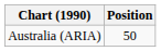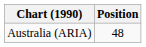 <table class="wikitable">
 <tr>
 <th>Chart (1990)</th>
 <th>Position</th>
 </tr>
 <tr>
 <td>Australia (ARIA)</td>
-<td align="center">50</td>
+<td align="center">48</td>
 </tr>
 </table>
